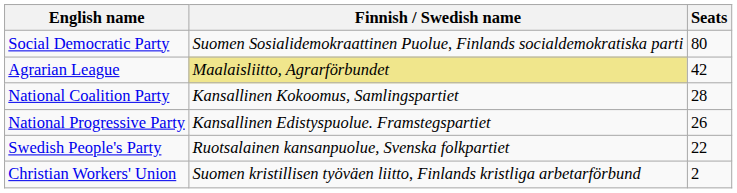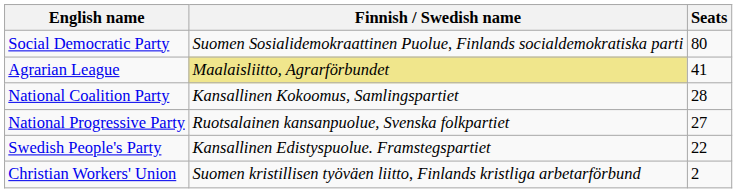 <table class="wikitable">
 <tr>
 <th>English name</th>
 <th>Finnish / Swedish name</th>
 <th>Seats</th>
 </tr>
 <tr>
 <td><a href='#'>Social Democratic Party</a></td>
 <td><em>Suomen Sosialidemokraattinen Puolue</em>, <em>Finlands socialdemokratiska parti</em></td>
 <td>80</td>
 </tr>
 <tr>
 <td><a href='#'>Agrarian League</a></td>
 <td style="background: khaki;"><em>Maalaisliitto, Agrarförbundet</em></td>
-<td>42</td>
+<td>41</td>
 </tr>
 <tr>
 <td><a href='#'>National Coalition Party</a></td>
 <td><em>Kansallinen Kokoomus, Samlingspartiet</em></td>
 <td>28</td>
 </tr>
 <tr>
 <td><a href='#'>National Progressive Party</a></td>
-<td><em>Kansallinen Edistyspuolue. Framstegspartiet</em></td>
-<td>26</td>
+<td><em>Ruotsalainen kansanpuolue, Svenska folkpartiet</em></td>
+<td>27</td>
 </tr>
 <tr>
 <td><a href='#'>Swedish People's Party</a></td>
-<td><em>Ruotsalainen kansanpuolue, Svenska folkpartiet</em></td>
+<td><em>Kansallinen Edistyspuolue. Framstegspartiet</em></td>
 <td>22</td>
 </tr>
 <tr>
 <td><a href='#'>Christian Workers' Union</a></td>
 <td><em>Suomen kristillisen työväen liitto</em>, <em>Finlands kristliga arbetarförbund</em></td>
 <td>2</td>
 </tr>
 </table>
